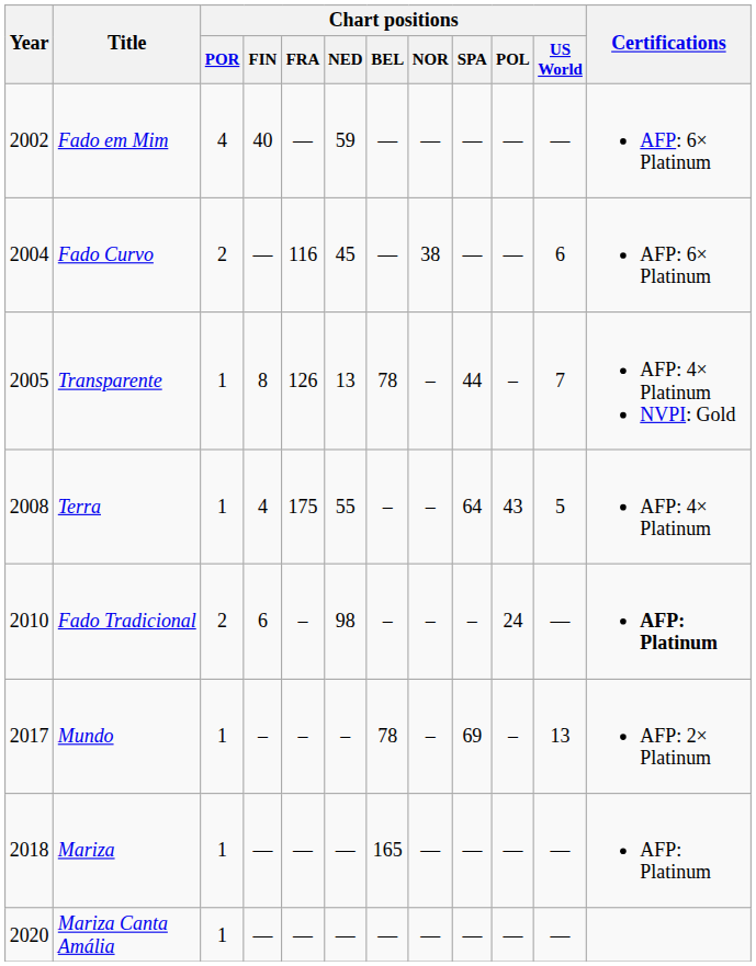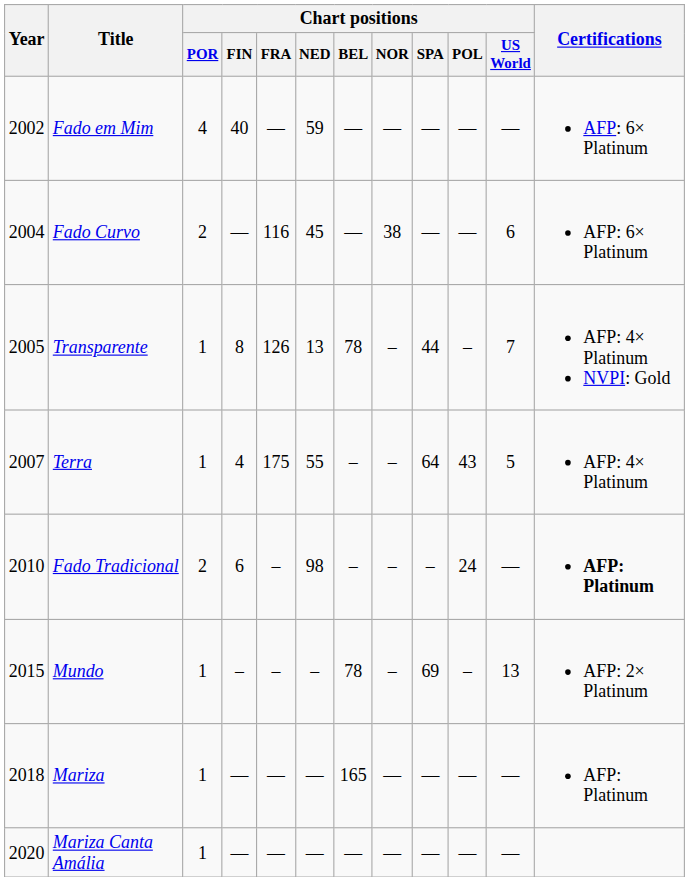 <table class="wikitable">
 <tr>
 <th rowspan="2">Year</th>
 <th rowspan="2" width="200">Title</th>
 <th colspan="9">Chart positions</th>
 <th width="200" rowspan="2"><a href='#'>Certifications</a></th>
 </tr>
 <tr style="font-size:smaller;">
 <th width="30"><a href='#'>POR</a><br></th>
 <th width="30">FIN</th>
 <th width="30">FRA</th>
 <th width="30">NED</th>
 <th width="30">BEL</th>
 <th width="30">NOR</th>
 <th width="30">SPA</th>
 <th width="30">POL</th>
 <th width="30"><a href='#'>US<br>World</a><br></th>
 </tr>
 <tr>
 <td align="center">2002</td>
 <td><em><a href='#'>Fado em Mim</a></em></td>
 <td align="center">4</td>
 <td align="center">40</td>
 <td align="center">—</td>
 <td align="center">59</td>
 <td align="center">—</td>
 <td align="center">—</td>
 <td align="center">—</td>
 <td align="center">—</td>
 <td align="center">—</td>
 <td><br><ul><li><a href='#'>AFP</a>: 6× Platinum</li></ul></td>
 </tr>
 <tr>
 <td align="center">2004</td>
 <td><em><a href='#'>Fado Curvo</a></em></td>
 <td align="center">2</td>
 <td align="center">—</td>
 <td align="center">116</td>
 <td align="center">45</td>
 <td align="center">—</td>
 <td align="center">38</td>
 <td align="center">—</td>
 <td align="center">—</td>
 <td align="center">6</td>
 <td><br><ul><li>AFP: 6× Platinum</li></ul></td>
 </tr>
 <tr>
 <td align="center">2005</td>
 <td><em><a href='#'>Transparente</a></em></td>
 <td align="center">1</td>
 <td align="center">8</td>
 <td align="center">126</td>
 <td align="center">13</td>
 <td align="center">78</td>
 <td align="center">–</td>
 <td align="center">44</td>
 <td align="center">–</td>
 <td align="center">7</td>
 <td><br><ul><li>AFP: 4× Platinum</li><li><a href='#'>NVPI</a>: Gold</li></ul></td>
 </tr>
 <tr>
-<td align="center">2008</td>
+<td align="center">2007</td>
 <td><em><a href='#'>Terra</a></em></td>
 <td align="center">1</td>
 <td align="center">4</td>
 <td align="center">175</td>
 <td align="center">55</td>
 <td align="center">–</td>
 <td align="center">–</td>
 <td align="center">64</td>
 <td align="center">43</td>
 <td align="center">5</td>
 <td><br><ul><li>AFP: 4× Platinum</li></ul></td>
 </tr>
 <tr>
 <td align="center">2010</td>
 <td><em><a href='#'>Fado Tradicional</a></em></td>
 <td align="center">2</td>
 <td align="center">6</td>
 <td align="center">–</td>
 <td align="center">98</td>
 <td align="center">–</td>
 <td align="center">–</td>
 <td align="center">–</td>
 <td align="center">24</td>
 <td align="center">—</td>
 <td><strong><br><ul><li>AFP: Platinum</li></ul></strong></td>
 </tr>
 <tr>
-<td align="center">2017</td>
+<td align="center">2015</td>
 <td><em><a href='#'>Mundo</a></em></td>
 <td align="center">1</td>
 <td align="center">–</td>
 <td align="center">–</td>
 <td align="center">–</td>
 <td align="center">78</td>
 <td align="center">–</td>
 <td align="center">69</td>
 <td align="center">–</td>
 <td align="center">13</td>
 <td><br><ul><li>AFP: 2× Platinum</li></ul></td>
 </tr>
 <tr>
 <td align="center">2018</td>
 <td><em><a href='#'>Mariza</a></em></td>
 <td align="center">1</td>
 <td align="center">—</td>
 <td align="center">—</td>
 <td align="center">—</td>
 <td align="center">165</td>
 <td align="center">—</td>
 <td align="center">—</td>
 <td align="center">—</td>
 <td align="center">—</td>
 <td><br><ul><li>AFP: Platinum</li></ul></td>
 </tr>
 <tr>
 <td align="center">2020</td>
 <td><em><a href='#'>Mariza Canta Amália</a></em></td>
 <td align="center">1</td>
 <td align="center">—</td>
 <td align="center">—</td>
 <td align="center">—</td>
 <td align="center">—</td>
 <td align="center">—</td>
 <td align="center">—</td>
 <td align="center">—</td>
 <td align="center">—</td>
 <td></td>
 </tr>
 </table>
